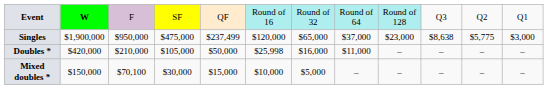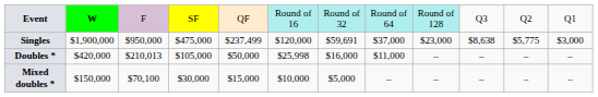 <table class=wikitable style=font-size:90%;text-align:center>
 <tr>
 <td style="width:130px; background:#dfe2e9;"><strong>Event</strong></td>
 <td style="width:80px; background:lime;"><strong>W</strong></td>
 <td style="width:85px; background:thistle;">F</td>
 <td style="width:85px; background:#ff0;">SF</td>
 <td style="width:85px; background:#ffebcd;">QF</td>
 <td style="width:85px; background:#afeeee;">Round of 16</td>
 <td style="width:85px; background:#afeeee;">Round of 32</td>
 <td style="width:85px; background:#afeeee;">Round of 64</td>
 <td style="width:85px; background:#afeeee;">Round of 128</td>
 <td width=85>Q3</td>
 <td width=85>Q2</td>
 <td width=85>Q1</td>
 </tr>
 <tr>
 <td style="background:#dfe2e9;"><strong>Singles</strong></td>
 <td>$1,900,000</td>
 <td>$950,000</td>
 <td>$475,000</td>
 <td>$237,499</td>
 <td>$120,000</td>
-<td>$65,000</td>
+<td>$59,691</td>
 <td>$37,000</td>
 <td>$23,000</td>
 <td>$8,638</td>
 <td>$5,775</td>
 <td>$3,000</td>
 </tr>
 <tr>
 <td style="background:#dfe2e9;"><strong>Doubles *</strong></td>
 <td>$420,000</td>
-<td>$210,000</td>
+<td>$210,013</td>
 <td>$105,000</td>
 <td>$50,000</td>
 <td>$25,998</td>
 <td>$16,000</td>
 <td>$11,000</td>
 <td>–</td>
 <td>–</td>
 <td>–</td>
 <td>–</td>
 </tr>
 <tr>
 <td style="background:#dfe2e9;"><strong>Mixed doubles *</strong></td>
 <td>$150,000</td>
 <td>$70,100</td>
 <td>$30,000</td>
 <td>$15,000</td>
 <td>$10,000</td>
 <td>$5,000</td>
 <td>–</td>
 <td>–</td>
 <td>–</td>
 <td>–</td>
 <td>–</td>
 </tr>
 </table>
